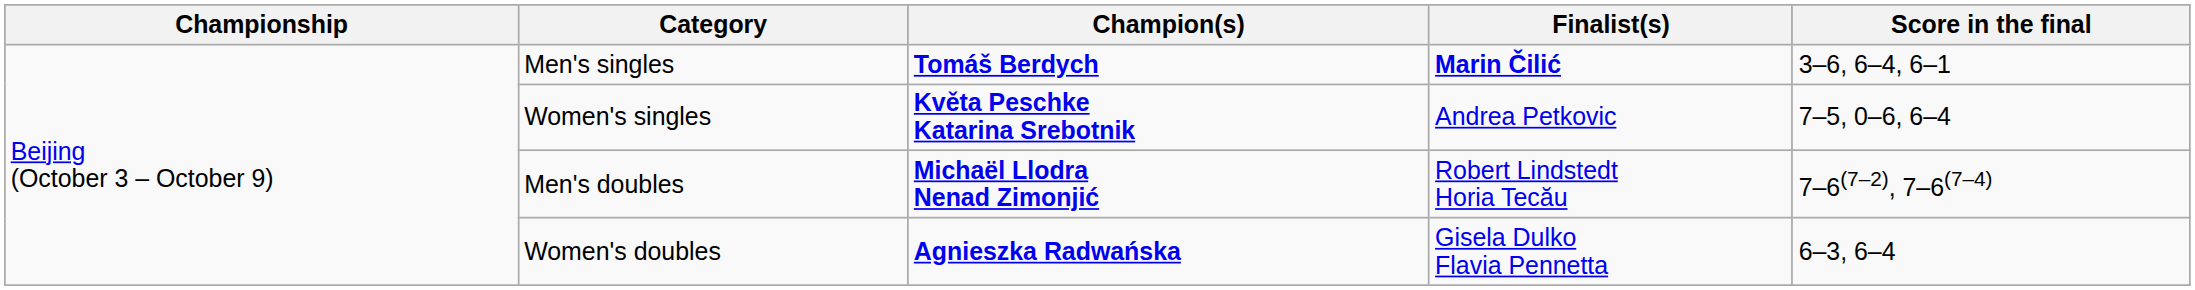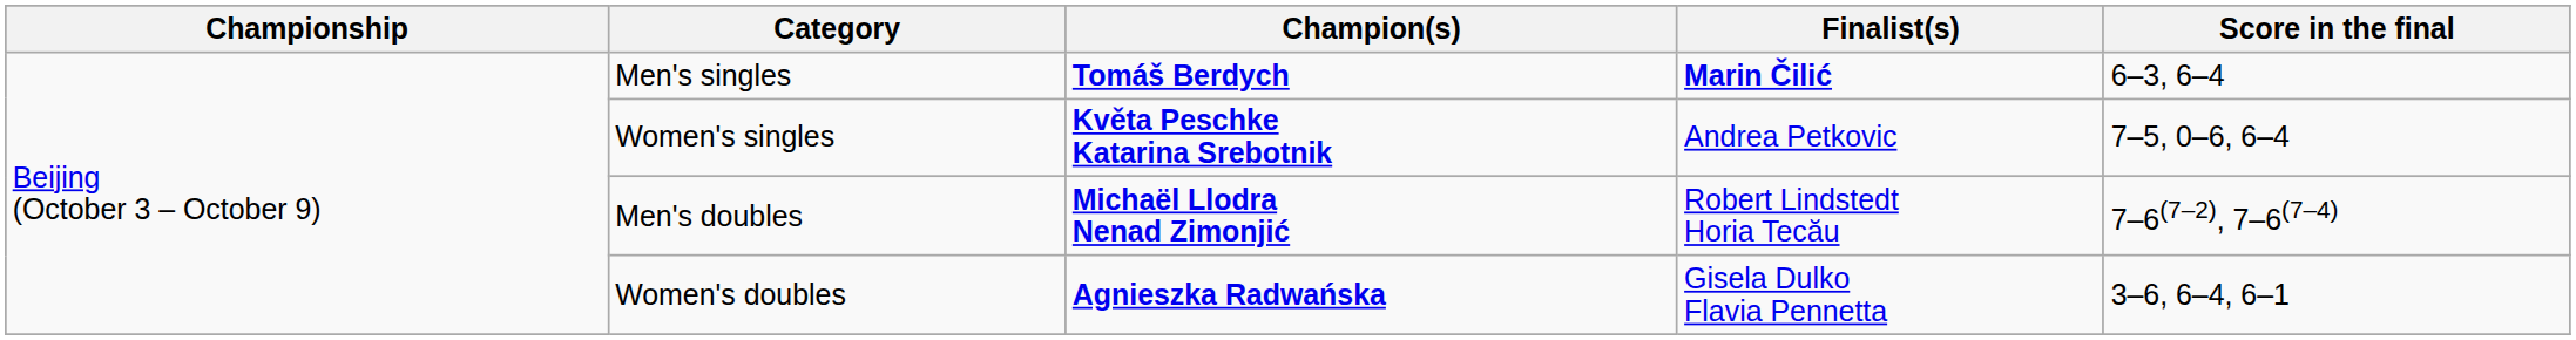 <table class="wikitable" style="font-size:90%;" width=100%>
 <tr>
 <th>Championship</th>
 <th>Category</th>
 <th>Champion(s)</th>
 <th>Finalist(s)</th>
 <th>Score in the final</th>
 </tr>
 <tr>
 <td rowspan="4"><a href='#'>Beijing</a><br>(October 3 – October 9)</td>
 <td>Men's singles</td>
 <td> <strong><a href='#'>Tomáš Berdych</a></strong></td>
 <td><strong> <a href='#'>Marin Čilić</a></strong></td>
-<td>3–6, 6–4, 6–1</td>
+<td>6–3, 6–4</td>
 </tr>
 <tr>
 <td>Women's singles</td>
 <td> <strong><a href='#'>Květa Peschke</a></strong> <br> <strong><a href='#'>Katarina Srebotnik</a></strong></td>
 <td> <a href='#'>Andrea Petkovic</a></td>
 <td>7–5, 0–6, 6–4</td>
 </tr>
 <tr>
 <td>Men's doubles</td>
 <td> <strong><a href='#'>Michaël Llodra</a></strong> <br> <strong><a href='#'>Nenad Zimonjić</a></strong></td>
 <td> <a href='#'>Robert Lindstedt</a> <br> <a href='#'>Horia Tecău</a></td>
 <td>7–6<sup>(7–2)</sup>, 7–6<sup>(7–4)</sup></td>
 </tr>
 <tr>
 <td>Women's doubles</td>
 <td> <strong><a href='#'>Agnieszka Radwańska</a></strong></td>
 <td> <a href='#'>Gisela Dulko</a> <br> <a href='#'>Flavia Pennetta</a></td>
-<td>6–3, 6–4</td>
+<td>3–6, 6–4, 6–1</td>
 </tr>
 </table>
